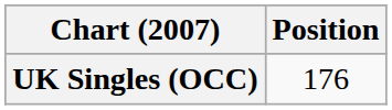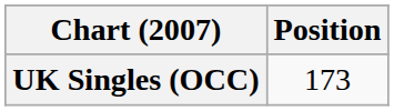 <table class="wikitable plainrowheaders" style="text-align:center">
 <tr>
 <th>Chart (2007)</th>
 <th>Position</th>
 </tr>
 <tr>
 <th scope="row">UK Singles (OCC)</th>
-<td>176</td>
+<td>173</td>
 </tr>
 </table>
